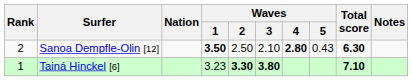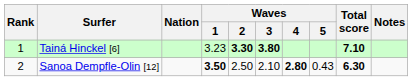 <table class="wikitable sortable" style="text-align:center">
 <tr>
 <th rowspan=2>Rank</th>
 <th rowspan=2>Surfer</th>
 <th rowspan=2>Nation</th>
 <th colspan=5>Waves</th>
 <th rowspan=2>Total<br>score</th>
 <th rowspan=2>Notes</th>
 </tr>
 <tr>
 <th>1</th>
 <th>2</th>
 <th>3</th>
 <th>4</th>
 <th>5</th>
 </tr>
+<tr bgcolor=ccffcc>
+<td>1</td>
+<td align=left><a href='#'>Tainá Hinckel</a> <small>[6]</small></td>
+<td align=left></td>
+<td>3.23</td>
+<td><strong>3.30</strong></td>
+<td><strong>3.80</strong></td>
+<td></td>
+<td></td>
+<td><strong>7.10</strong></td>
+<td></td>
+</tr>
 <tr>
 <td>2</td>
 <td align=left><a href='#'>Sanoa Dempfle-Olin</a> <small>[12]</small></td>
 <td align=left></td>
 <td><strong>3.50</strong></td>
 <td>2.50</td>
 <td>2.10</td>
 <td><strong>2.80</strong></td>
 <td>0.43</td>
 <td><strong>6.30</strong></td>
 <td></td>
 </tr>
-<tr bgcolor=ccffcc>
-<td>1</td>
-<td align=left><a href='#'>Tainá Hinckel</a> <small>[6]</small></td>
-<td align=left></td>
-<td>3.23</td>
-<td><strong>3.30</strong></td>
-<td><strong>3.80</strong></td>
-<td></td>
-<td></td>
-<td><strong>7.10</strong></td>
-<td></td>
-</tr>
 </table>
